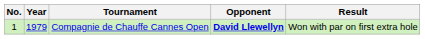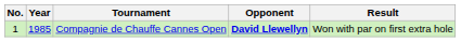 <table class="wikitable" style="font-size:95%;">
 <tr>
 <th>No.</th>
 <th>Year</th>
 <th>Tournament</th>
 <th>Opponent</th>
 <th>Result</th>
 </tr>
 <tr style="background:#D0F0C0;">
 <td align=center>1</td>
-<td><a href='#'>1979</a></td>
+<td><a href='#'>1985</a></td>
 <td><a href='#'>Compagnie de Chauffe Cannes Open</a></td>
 <td><strong> <a href='#'>David Llewellyn</a></strong></td>
 <td>Won with par on first extra hole</td>
 </tr>
 </table>
